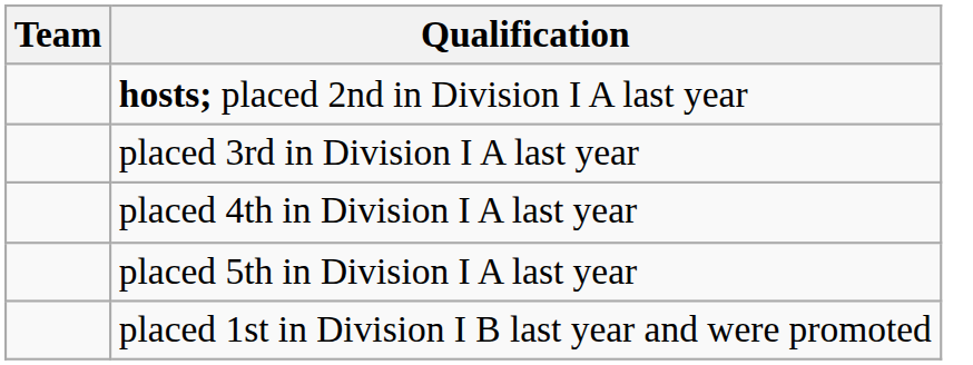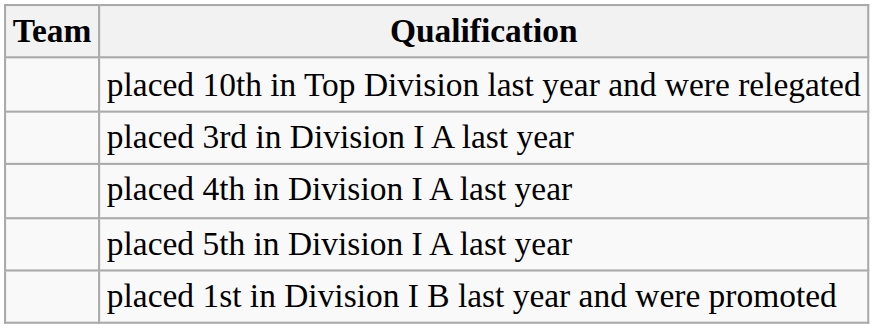 <table class="wikitable">
 <tr>
 <th>Team</th>
 <th>Qualification</th>
 </tr>
 <tr>
 <td></td>
-<td><strong>hosts;</strong> placed 2nd in Division I A last year</td>
+<td>placed 10th in Top Division last year and were relegated</td>
 </tr>
 <tr>
 <td></td>
 <td>placed 3rd in Division I A last year</td>
 </tr>
 <tr>
 <td></td>
 <td>placed 4th in Division I A last year</td>
 </tr>
 <tr>
 <td></td>
 <td>placed 5th in Division I A last year</td>
 </tr>
 <tr>
 <td></td>
 <td>placed 1st in Division I B last year and were promoted</td>
 </tr>
 </table>
